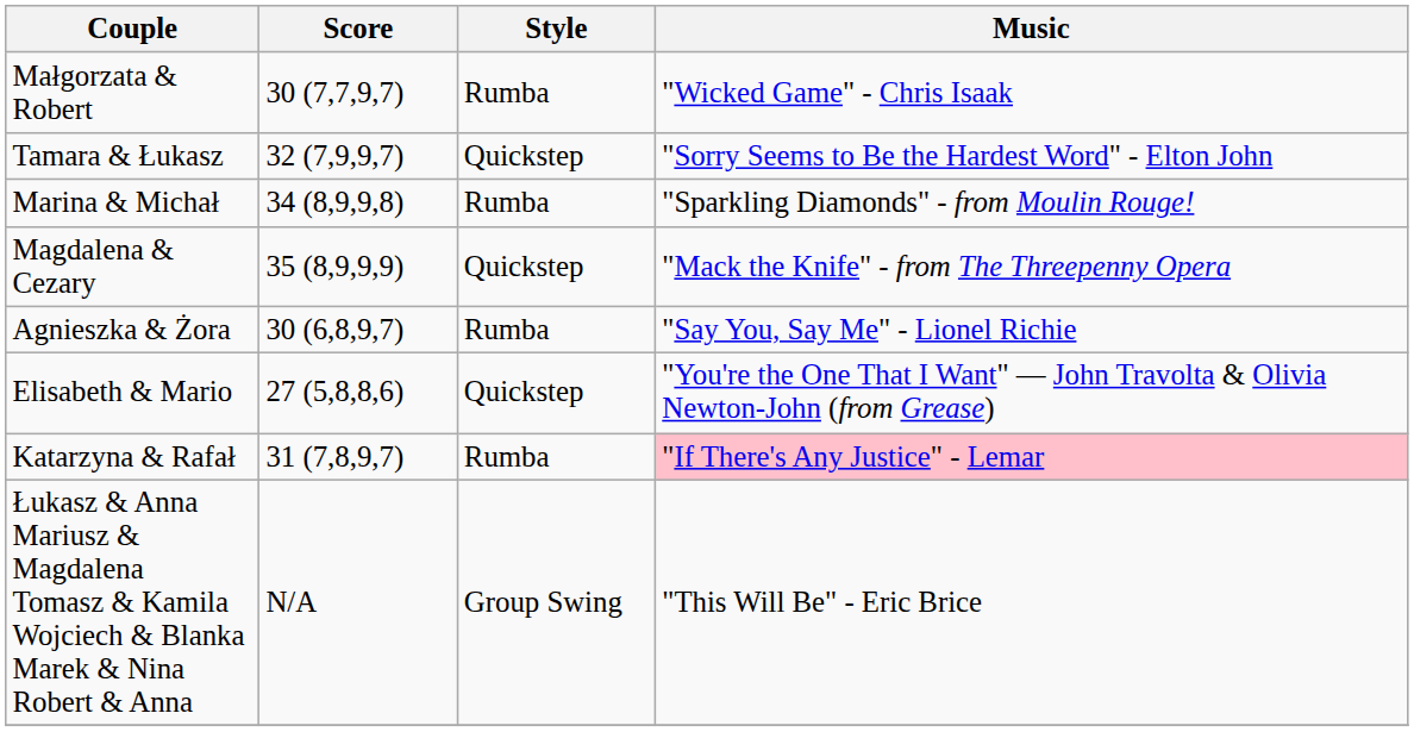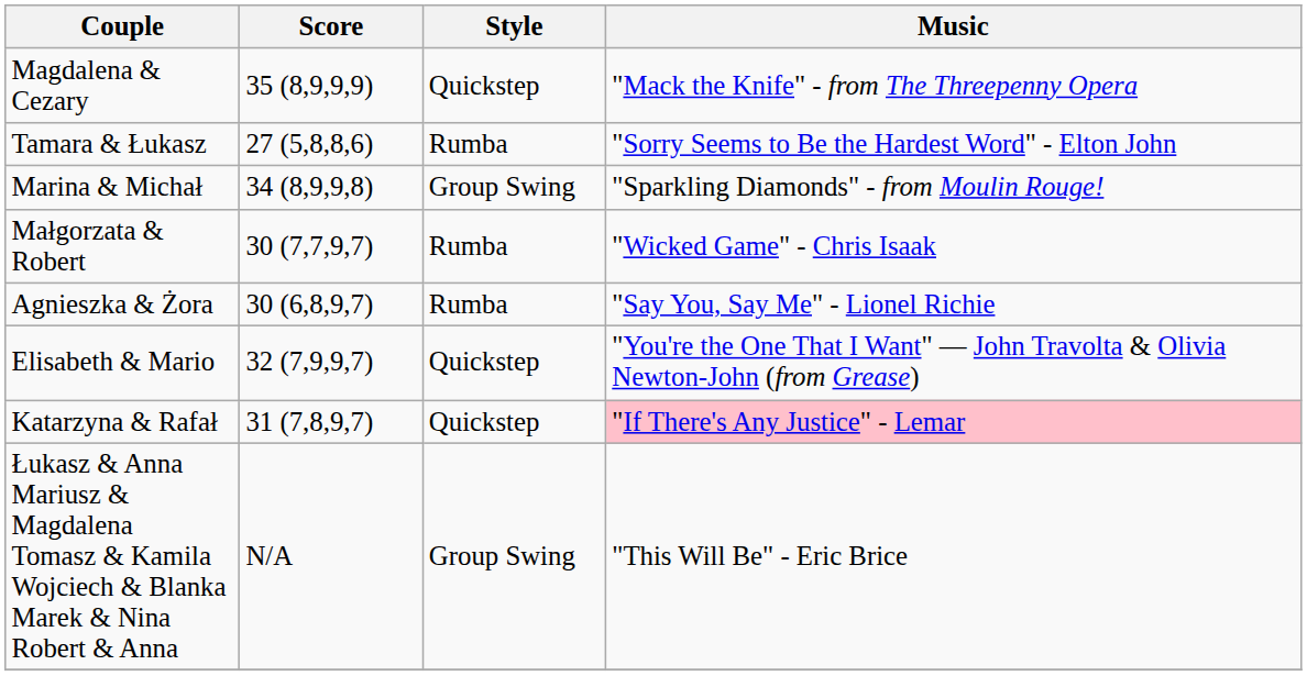 <table class="wikitable">
 <tr>
 <th width="130">Couple</th>
 <th width="100">Score</th>
 <th width="100">Style</th>
 <th width="400">Music</th>
 </tr>
 <tr>
-<td>Małgorzata & Robert</td>
-<td>30 (7,7,9,7)</td>
-<td>Rumba</td>
-<td>"<a href='#'>Wicked Game</a>" - <a href='#'>Chris Isaak</a></td>
+<td>Magdalena & Cezary</td>
+<td>35 (8,9,9,9)</td>
+<td>Quickstep</td>
+<td>"<a href='#'>Mack the Knife</a>" - <em>from <a href='#'>The Threepenny Opera</a></em></td>
 </tr>
 <tr>
 <td>Tamara & Łukasz</td>
-<td>32 (7,9,9,7)</td>
-<td>Quickstep</td>
+<td>27 (5,8,8,6)</td>
+<td>Rumba</td>
 <td>"<a href='#'>Sorry Seems to Be the Hardest Word</a>" - <a href='#'>Elton John</a></td>
 </tr>
 <tr>
 <td>Marina & Michał</td>
 <td>34 (8,9,9,8)</td>
-<td>Rumba</td>
+<td>Group Swing</td>
 <td>"Sparkling Diamonds" - <em>from <a href='#'>Moulin Rouge!</a></em></td>
 </tr>
 <tr>
-<td>Magdalena & Cezary</td>
-<td>35 (8,9,9,9)</td>
-<td>Quickstep</td>
-<td>"<a href='#'>Mack the Knife</a>" - <em>from <a href='#'>The Threepenny Opera</a></em></td>
+<td>Małgorzata & Robert</td>
+<td>30 (7,7,9,7)</td>
+<td>Rumba</td>
+<td>"<a href='#'>Wicked Game</a>" - <a href='#'>Chris Isaak</a></td>
 </tr>
 <tr>
 <td>Agnieszka & Żora</td>
 <td>30 (6,8,9,7)</td>
 <td>Rumba</td>
 <td>"<a href='#'>Say You, Say Me</a>" - <a href='#'>Lionel Richie</a></td>
 </tr>
 <tr>
 <td>Elisabeth & Mario</td>
-<td>27 (5,8,8,6)</td>
+<td>32 (7,9,9,7)</td>
 <td>Quickstep</td>
 <td>"<a href='#'>You're the One That I Want</a>" — <a href='#'>John Travolta</a> & <a href='#'>Olivia Newton-John</a> (<em>from <a href='#'>Grease</a></em>)</td>
 </tr>
 <tr>
 <td>Katarzyna & Rafał</td>
 <td>31 (7,8,9,7)</td>
-<td>Rumba</td>
+<td>Quickstep</td>
 <td style="background: pink;">"<a href='#'>If There's Any Justice</a>" - <a href='#'>Lemar</a></td>
 </tr>
 <tr>
 <td>Łukasz & Anna<br>Mariusz & Magdalena<br>Tomasz & Kamila<br>Wojciech & Blanka<br>Marek & Nina<br>Robert & Anna<br></td>
 <td>N/A</td>
 <td>Group Swing</td>
 <td>"This Will Be" - Eric Brice</td>
 </tr>
 <tr>
 </tr>
 </table>
